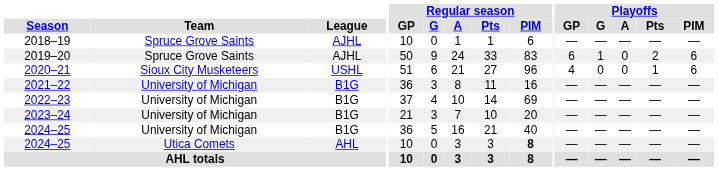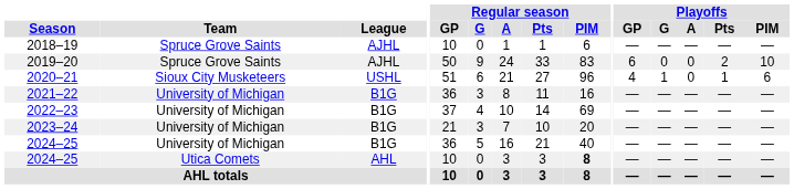 <table border="0" cellpadding="1" cellspacing="0" style="text-align:center; width:60em">
 <tr bgcolor="#e0e0e0">
 <th colspan="3" bgcolor="#ffffff"></th>
 <th rowspan="101" bgcolor="#ffffff"></th>
 <th colspan="5"><a href='#'>Regular season</a></th>
 <th rowspan="101" bgcolor="#ffffff"></th>
 <th colspan="5"><a href='#'>Playoffs</a></th>
 </tr>
 <tr bgcolor="#e0e0e0">
 <th><a href='#'>Season</a></th>
 <th>Team</th>
 <th>League</th>
 <th>GP</th>
 <th><a href='#'>G</a></th>
 <th><a href='#'>A</a></th>
 <th><a href='#'>Pts</a></th>
 <th><a href='#'>PIM</a></th>
 <th>GP</th>
 <th>G</th>
 <th>A</th>
 <th>Pts</th>
 <th>PIM</th>
 </tr>
 <tr>
 <td>2018–19</td>
 <td><a href='#'>Spruce Grove Saints</a></td>
 <td><a href='#'>AJHL</a></td>
 <td>10</td>
 <td>0</td>
 <td>1</td>
 <td>1</td>
 <td>6</td>
 <td>—</td>
 <td>—</td>
 <td>—</td>
 <td>—</td>
 <td>—</td>
 </tr>
 <tr bgcolor="#f0f0f0">
 <td>2019–20</td>
 <td>Spruce Grove Saints</td>
 <td>AJHL</td>
 <td>50</td>
 <td>9</td>
 <td>24</td>
 <td>33</td>
 <td>83</td>
 <td>6</td>
-<td>1</td>
+<td>0</td>
 <td>0</td>
 <td>2</td>
-<td>6</td>
+<td>10</td>
 </tr>
 <tr>
 <td><a href='#'>2020–21</a></td>
 <td><a href='#'>Sioux City Musketeers</a></td>
 <td><a href='#'>USHL</a></td>
 <td>51</td>
 <td>6</td>
 <td>21</td>
 <td>27</td>
 <td>96</td>
 <td>4</td>
-<td>0</td>
+<td>1</td>
 <td>0</td>
 <td>1</td>
 <td>6</td>
 </tr>
 <tr bgcolor="#f0f0f0">
 <td><a href='#'>2021–22</a></td>
 <td><a href='#'>University of Michigan</a></td>
 <td><a href='#'>B1G</a></td>
 <td>36</td>
 <td>3</td>
 <td>8</td>
 <td>11</td>
 <td>16</td>
 <td>—</td>
 <td>—</td>
 <td>—</td>
 <td>—</td>
 <td>—</td>
 </tr>
 <tr>
 <td><a href='#'>2022–23</a></td>
 <td>University of Michigan</td>
 <td>B1G</td>
 <td>37</td>
 <td>4</td>
 <td>10</td>
 <td>14</td>
 <td>69</td>
 <td>—</td>
 <td>—</td>
 <td>—</td>
 <td>—</td>
 <td>—</td>
 </tr>
 <tr bgcolor="#f0f0f0">
 <td><a href='#'>2023–24</a></td>
 <td>University of Michigan</td>
 <td>B1G</td>
 <td>21</td>
 <td>3</td>
 <td>7</td>
 <td>10</td>
 <td>20</td>
 <td>—</td>
 <td>—</td>
 <td>—</td>
 <td>—</td>
 <td>—</td>
 </tr>
 <tr>
 <td><a href='#'>2024–25</a></td>
 <td>University of Michigan</td>
 <td>B1G</td>
 <td>36</td>
 <td>5</td>
 <td>16</td>
 <td>21</td>
 <td>40</td>
 <td>—</td>
 <td>—</td>
 <td>—</td>
 <td>—</td>
 <td>—</td>
 </tr>
 <tr bgcolor="#f0f0f0">
 <td><a href='#'>2024–25</a></td>
 <td><a href='#'>Utica Comets</a></td>
 <td><a href='#'>AHL</a></td>
 <td>10</td>
 <td>0</td>
 <td>3</td>
 <td>3</td>
 <td><strong>8</strong></td>
 <td>—</td>
 <td>—</td>
 <td>—</td>
 <td>—</td>
 <td>—</td>
 </tr>
 <tr bgcolor="#e0e0e0">
 <th colspan="3">AHL totals</th>
 <th>10</th>
 <th>0</th>
 <th>3</th>
 <th>3</th>
 <th>8</th>
 <th>—</th>
 <th>—</th>
 <th>—</th>
 <th>—</th>
 <th>—</th>
 </tr>
 </table>
